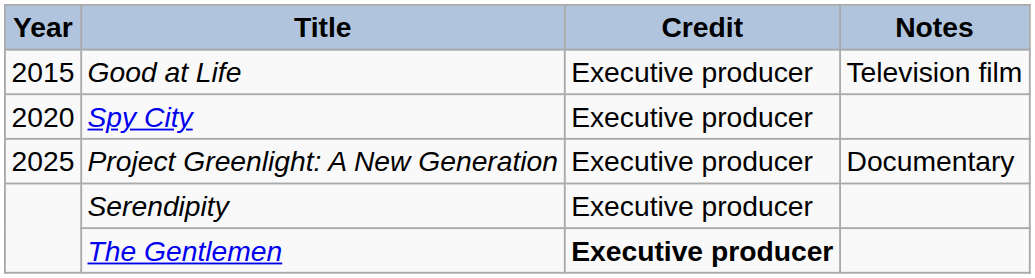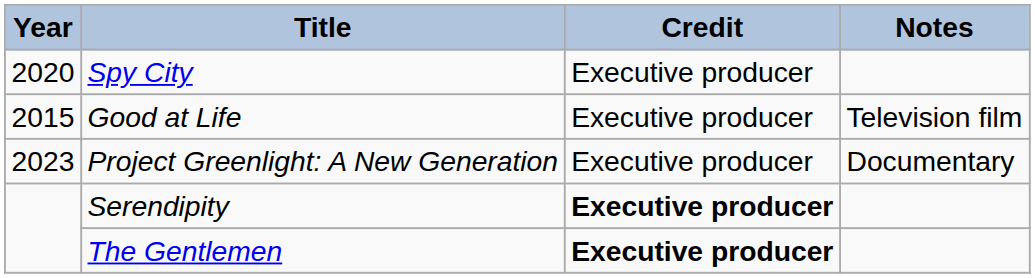 <table class="wikitable" style="font-size:95%;">
 <tr>
 <th style="background:#B0C4DE;">Year</th>
 <th style="background:#B0C4DE;">Title</th>
 <th style="background:#B0C4DE;">Credit</th>
 <th style="background:#B0C4DE;">Notes</th>
 </tr>
 <tr>
+<td>2020</td>
+<td><em><a href='#'>Spy City</a></em></td>
+<td>Executive producer</td>
+<td></td>
+</tr>
+<tr>
 <td>2015</td>
 <td><em>Good at Life</em></td>
 <td>Executive producer</td>
 <td>Television film</td>
 </tr>
 <tr>
-<td>2020</td>
-<td><em><a href='#'>Spy City</a></em></td>
-<td>Executive producer</td>
-<td></td>
-</tr>
-<tr>
-<td>2025</td>
+<td>2023</td>
 <td><em>Project Greenlight: A New Generation</em></td>
 <td>Executive producer</td>
 <td>Documentary</td>
 </tr>
 <tr>
 <td rowspan=2></td>
 <td><em>Serendipity</em></td>
-<td>Executive producer</td>
+<td><strong>Executive producer</strong></td>
 <td></td>
 </tr>
 <tr>
 <td><em><a href='#'>The Gentlemen</a></em></td>
 <td><strong>Executive producer</strong></td>
 <td></td>
 </tr>
 </table>
